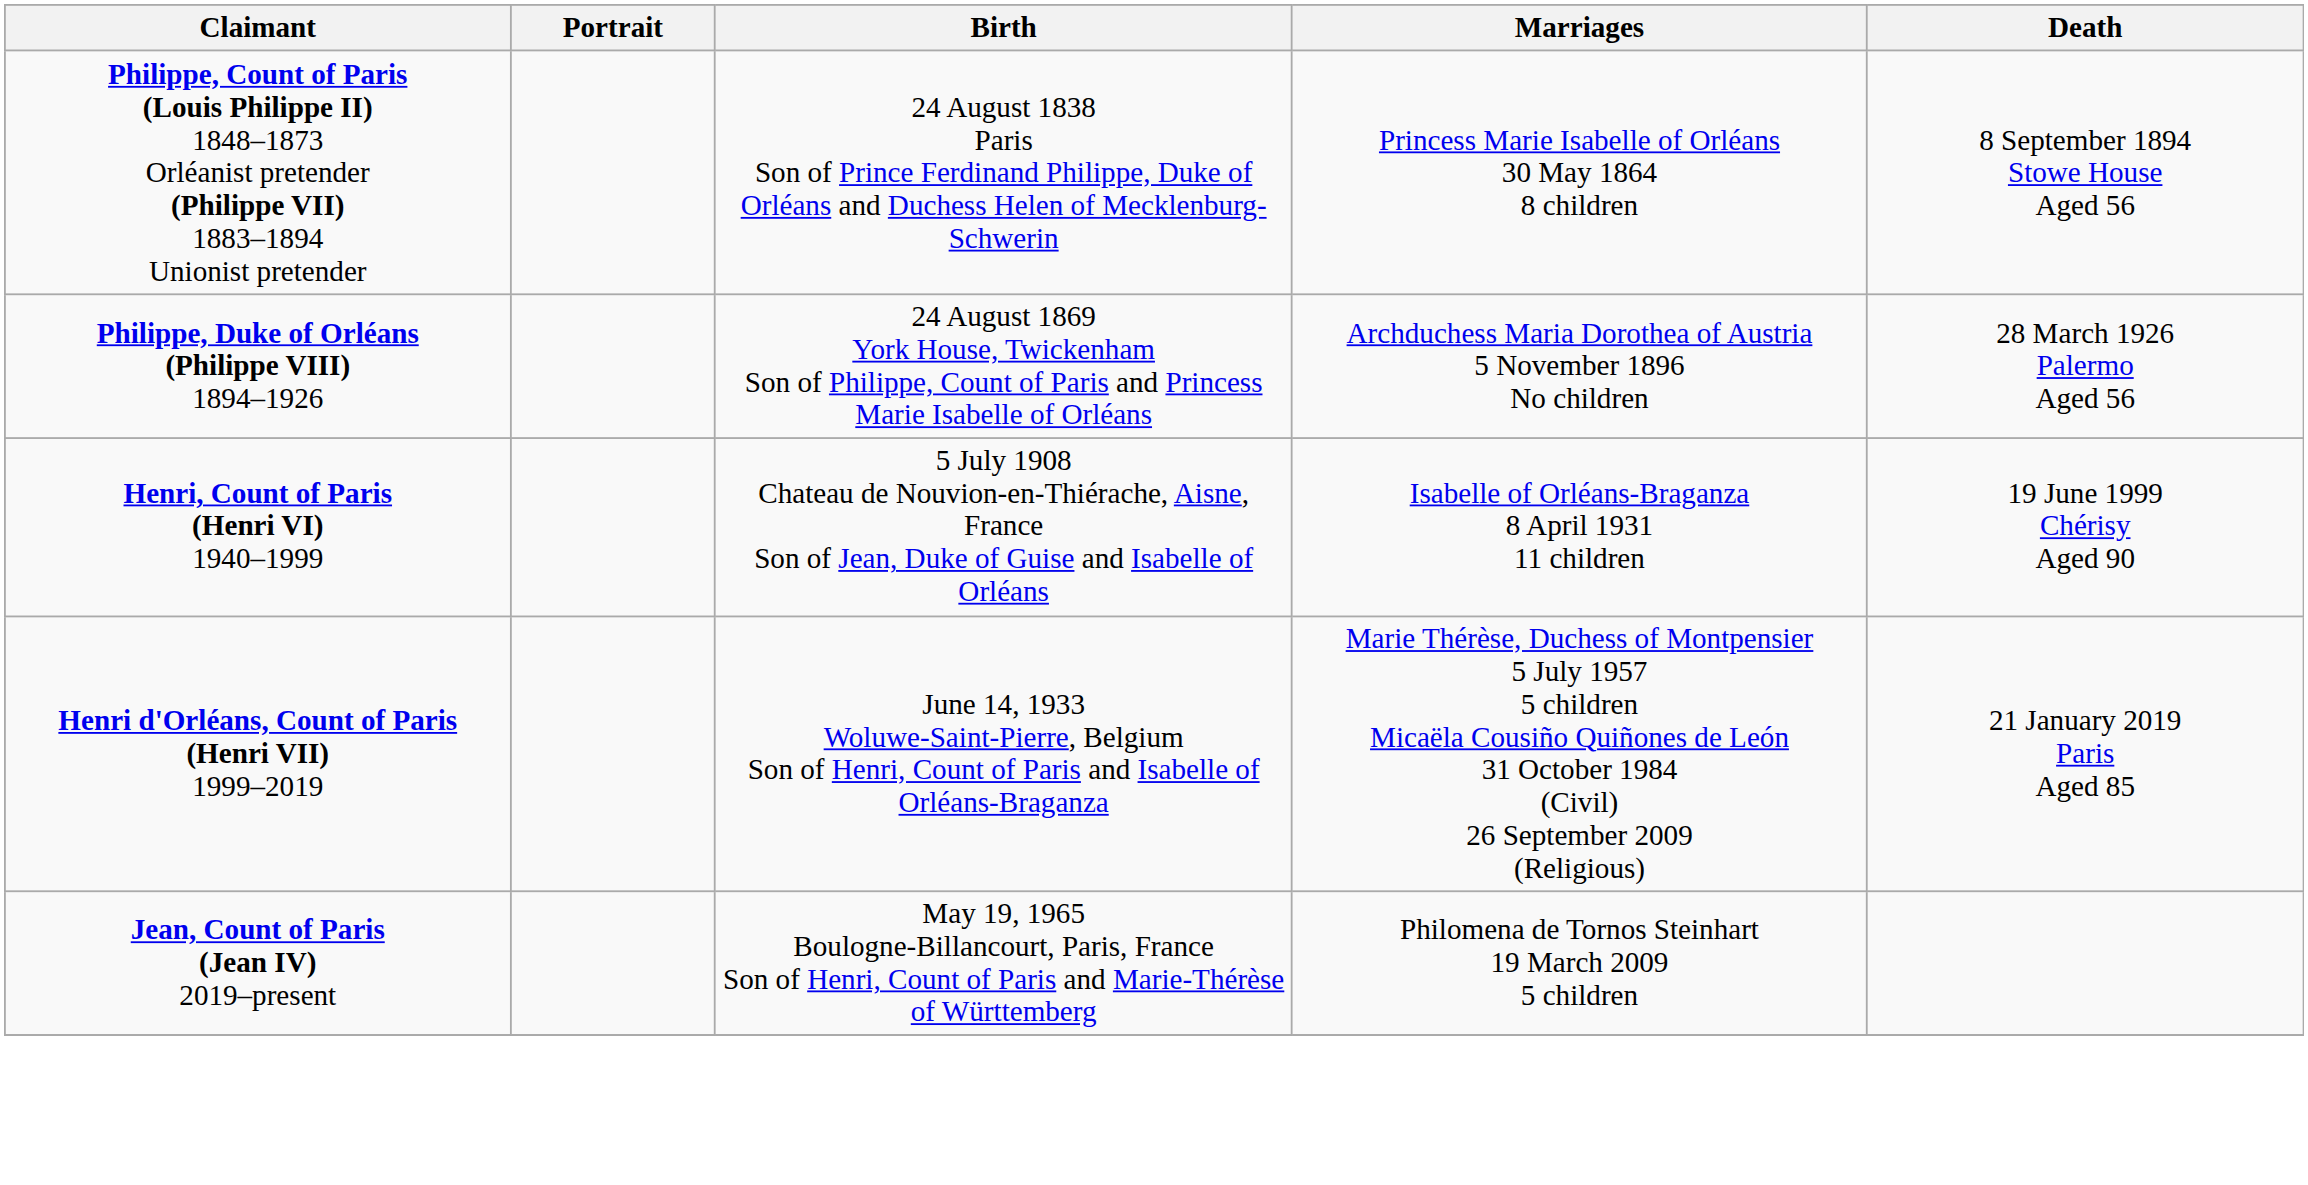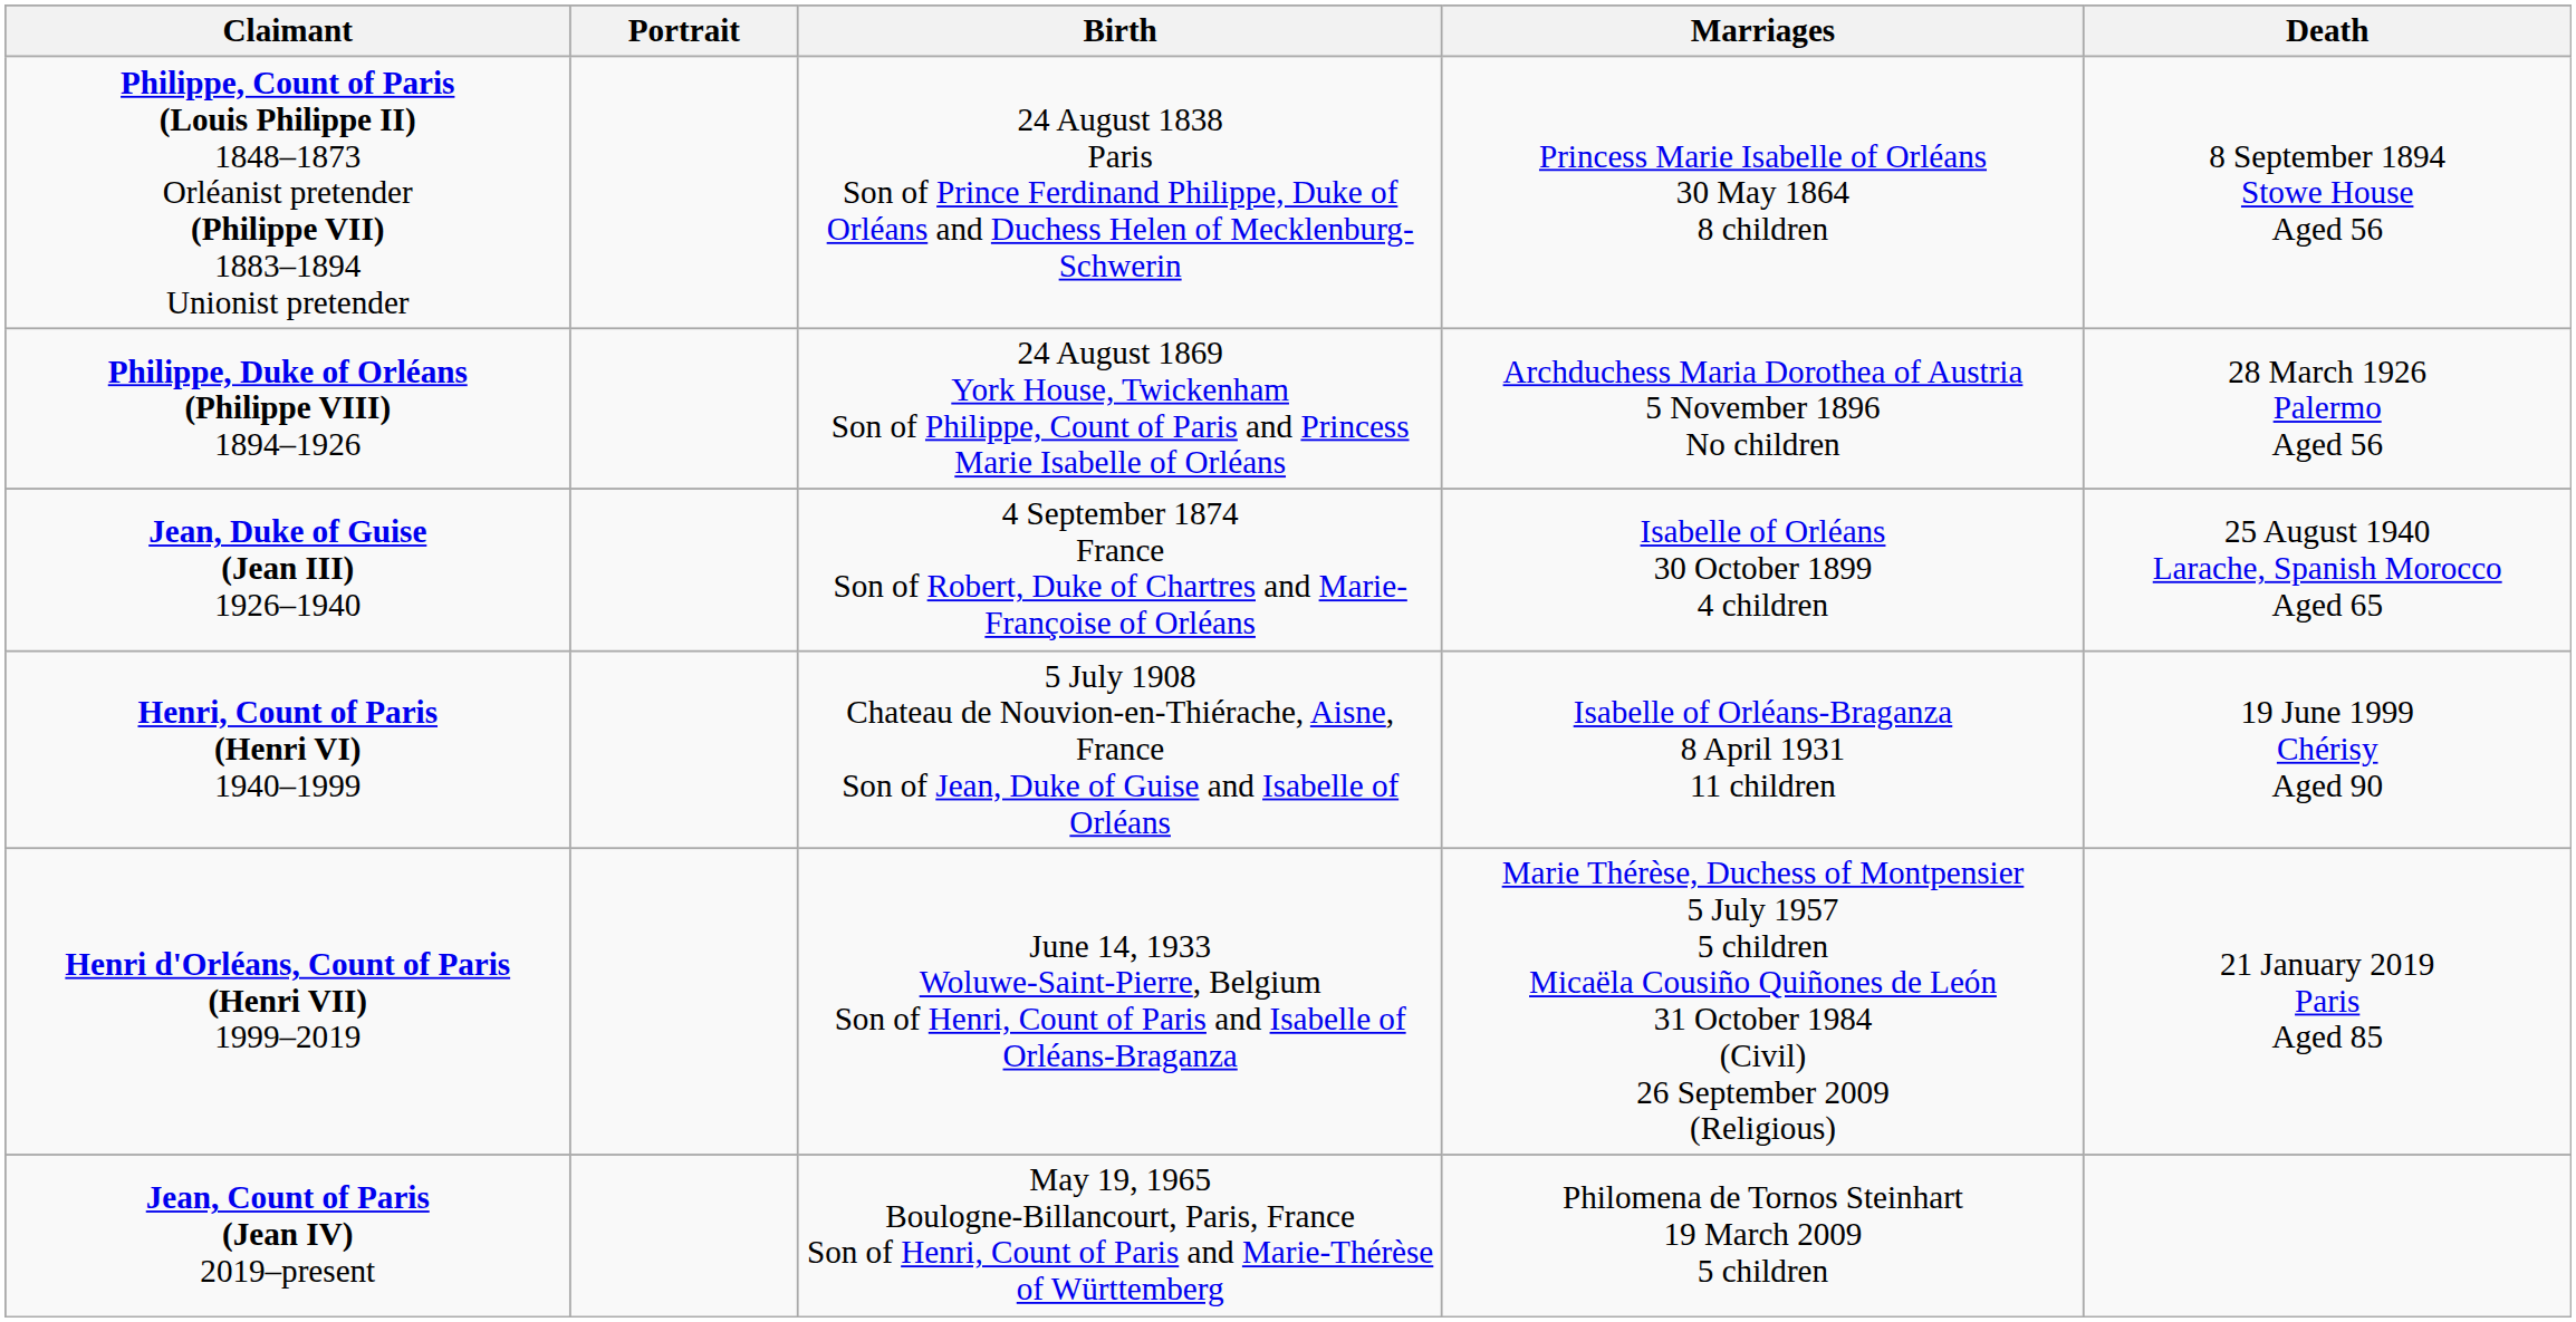 <table style="text-align:center; width:100%" class="wikitable">
 <tr>
 <th width=22%>Claimant</th>
 <th width=105px>Portrait</th>
 <th>Birth</th>
 <th width=25%>Marriages</th>
 <th width=19%>Death</th>
 </tr>
 <tr>
 <td><strong><a href='#'>Philippe, Count of Paris</a></strong><br><strong>(Louis Philippe II)</strong><br>1848–1873<br>Orléanist pretender<br><strong>(Philippe VII)</strong><br>1883–1894<br>Unionist pretender</td>
 <td></td>
 <td>24 August 1838<br>Paris<br>Son of <a href='#'>Prince Ferdinand Philippe, Duke of Orléans</a> and <a href='#'>Duchess Helen of Mecklenburg-Schwerin</a></td>
 <td><a href='#'>Princess Marie Isabelle of Orléans</a><br>30 May 1864<br>8 children</td>
 <td>8 September 1894<br><a href='#'>Stowe House</a><br>Aged 56</td>
 </tr>
 <tr>
 <td><strong><a href='#'>Philippe, Duke of Orléans</a></strong><br><strong>(Philippe VIII)</strong><br>1894–1926</td>
 <td></td>
 <td>24 August 1869<br><a href='#'>York House, Twickenham</a><br>Son of <a href='#'>Philippe, Count of Paris</a> and <a href='#'>Princess Marie Isabelle of Orléans</a></td>
 <td><a href='#'>Archduchess Maria Dorothea of Austria</a><br>5 November 1896<br>No children</td>
 <td>28 March 1926<br><a href='#'>Palermo</a><br>Aged 56</td>
+</tr>
+<tr>
+<td><strong><a href='#'>Jean, Duke of Guise</a></strong><br><strong>(Jean III)</strong><br>1926–1940</td>
+<td></td>
+<td>4 September 1874<br>France<br>Son of <a href='#'>Robert, Duke of Chartres</a> and <a href='#'>Marie-Françoise of Orléans</a></td>
+<td><a href='#'>Isabelle of Orléans</a><br>30 October 1899<br>4 children</td>
+<td>25 August 1940<br><a href='#'>Larache, Spanish Morocco</a><br>Aged 65</td>
 </tr>
 <tr>
 <td><strong><a href='#'>Henri, Count of Paris</a></strong><br><strong>(Henri VI)</strong><br>1940–1999</td>
 <td></td>
 <td>5 July 1908<br>Chateau de Nouvion-en-Thiérache, <a href='#'>Aisne</a>, France<br>Son of <a href='#'>Jean, Duke of Guise</a> and <a href='#'>Isabelle of Orléans</a></td>
 <td><a href='#'>Isabelle of Orléans-Braganza</a><br>8 April 1931<br>11 children</td>
 <td>19 June 1999<br><a href='#'>Chérisy</a><br>Aged 90</td>
 </tr>
 <tr>
 <td><strong><a href='#'>Henri d'Orléans, Count of Paris</a></strong><br><strong>(Henri VII)</strong><br>1999–2019</td>
 <td></td>
 <td>June 14, 1933<br><a href='#'>Woluwe-Saint-Pierre</a>, Belgium<br>Son of <a href='#'>Henri, Count of Paris</a> and <a href='#'>Isabelle of Orléans-Braganza</a></td>
 <td><a href='#'>Marie Thérèse, Duchess of Montpensier</a><br>5 July 1957<br>5 children<br><a href='#'>Micaëla Cousiño Quiñones de León</a><br>31 October 1984<br>(Civil)<br>26 September 2009<br>(Religious)</td>
 <td>21 January 2019<br><a href='#'>Paris</a><br>Aged 85</td>
 </tr>
 <tr>
 <td><strong><a href='#'>Jean, Count of Paris</a></strong><br><strong>(Jean IV)</strong><br>2019–present</td>
 <td></td>
 <td>May 19, 1965<br>Boulogne-Billancourt, Paris, France<br>Son of <a href='#'>Henri, Count of Paris</a> and <a href='#'>Marie-Thérèse of Württemberg</a></td>
 <td>Philomena de Tornos Steinhart<br>19 March 2009<br>5 children</td>
 <td></td>
 </tr>
 <tr>
 </tr>
 </table>
